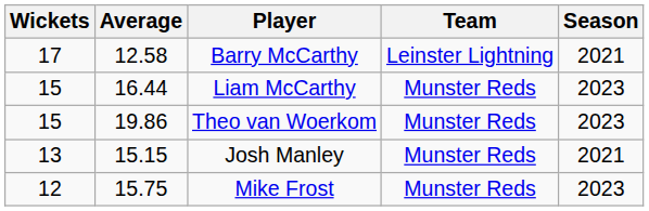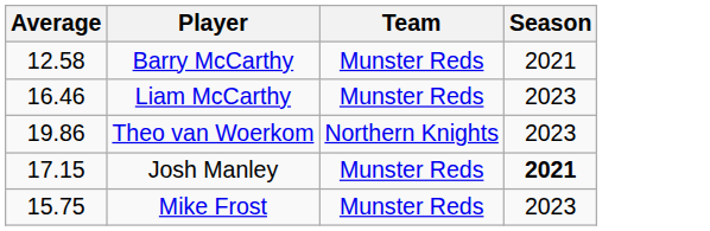 <table class="wikitable" style="text-align:center;">
 <tr>
-<th>Wickets</th>
 <th>Average</th>
 <th>Player</th>
 <th>Team</th>
 <th>Season</th>
 </tr>
 <tr>
-<td>17</td>
 <td>12.58</td>
 <td><a href='#'>Barry McCarthy</a></td>
-<td><a href='#'>Leinster Lightning</a></td>
+<td><a href='#'>Munster Reds</a></td>
 <td>2021</td>
 </tr>
 <tr>
-<td>15</td>
-<td>16.44</td>
+<td>16.46</td>
 <td><a href='#'>Liam McCarthy</a></td>
 <td><a href='#'>Munster Reds</a></td>
 <td>2023</td>
 </tr>
 <tr>
-<td>15</td>
 <td>19.86</td>
 <td><a href='#'>Theo van Woerkom</a></td>
-<td><a href='#'>Munster Reds</a></td>
+<td><a href='#'>Northern Knights</a></td>
 <td>2023</td>
 </tr>
 <tr>
-<td>13</td>
-<td>15.15</td>
+<td>17.15</td>
 <td>Josh Manley</td>
 <td><a href='#'>Munster Reds</a></td>
-<td>2021</td>
+<td><strong>2021</strong></td>
 </tr>
 <tr>
-<td>12</td>
 <td>15.75</td>
 <td><a href='#'>Mike Frost</a></td>
 <td><a href='#'>Munster Reds</a></td>
 <td>2023</td>
 </tr>
 </table>
